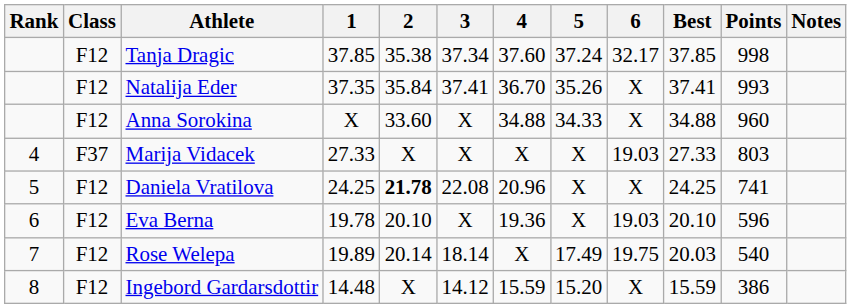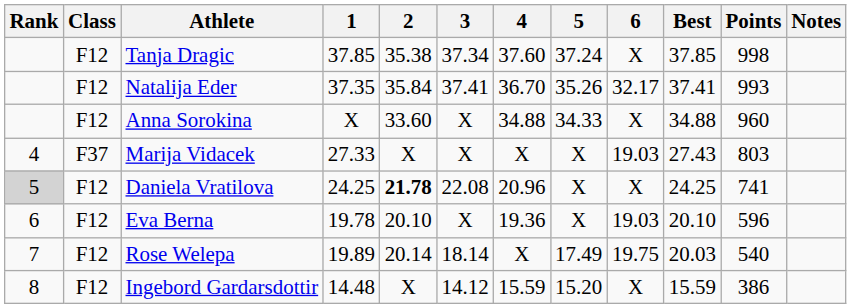 <table class="wikitable sortable" style="text-align:center">
 <tr>
 <th>Rank</th>
 <th>Class</th>
 <th>Athlete</th>
 <th>1</th>
 <th>2</th>
 <th>3</th>
 <th>4</th>
 <th>5</th>
 <th>6</th>
 <th>Best</th>
 <th>Points</th>
 <th>Notes</th>
 </tr>
 <tr>
 <td></td>
 <td>F12</td>
 <td style="text-align:left"><a href='#'>Tanja Dragic</a><br></td>
 <td>37.85</td>
 <td>35.38</td>
 <td>37.34</td>
 <td>37.60</td>
 <td>37.24</td>
-<td>32.17</td>
+<td>X</td>
 <td>37.85</td>
 <td>998</td>
 <td></td>
 </tr>
 <tr>
 <td></td>
 <td>F12</td>
 <td style="text-align:left"><a href='#'>Natalija Eder</a><br></td>
 <td>37.35</td>
 <td>35.84</td>
 <td>37.41</td>
 <td>36.70</td>
 <td>35.26</td>
-<td>X</td>
+<td>32.17</td>
 <td>37.41</td>
 <td>993</td>
 <td></td>
 </tr>
 <tr>
 <td></td>
 <td>F12</td>
 <td style="text-align:left"><a href='#'>Anna Sorokina</a><br></td>
 <td>X</td>
 <td>33.60</td>
 <td>X</td>
 <td>34.88</td>
 <td>34.33</td>
 <td>X</td>
 <td>34.88</td>
 <td>960</td>
 <td></td>
 </tr>
 <tr>
 <td>4</td>
 <td>F37</td>
 <td style="text-align:left"><a href='#'>Marija Vidacek</a><br></td>
 <td>27.33</td>
 <td>X</td>
 <td>X</td>
 <td>X</td>
 <td>X</td>
 <td>19.03</td>
-<td>27.33</td>
+<td>27.43</td>
 <td>803</td>
 <td></td>
 </tr>
 <tr>
-<td>5</td>
+<td style="background: lightgrey;">5</td>
 <td>F12</td>
 <td style="text-align:left"><a href='#'>Daniela Vratilova</a><br></td>
 <td>24.25</td>
 <td><strong>21.78</strong></td>
 <td>22.08</td>
 <td>20.96</td>
 <td>X</td>
 <td>X</td>
 <td>24.25</td>
 <td>741</td>
 <td></td>
 </tr>
 <tr>
 <td>6</td>
 <td>F12</td>
 <td style="text-align:left"><a href='#'>Eva Berna</a><br></td>
 <td>19.78</td>
 <td>20.10</td>
 <td>X</td>
 <td>19.36</td>
 <td>X</td>
 <td>19.03</td>
 <td>20.10</td>
 <td>596</td>
 <td></td>
 </tr>
 <tr>
 <td>7</td>
 <td>F12</td>
 <td style="text-align:left"><a href='#'>Rose Welepa</a><br></td>
 <td>19.89</td>
 <td>20.14</td>
 <td>18.14</td>
 <td>X</td>
 <td>17.49</td>
 <td>19.75</td>
 <td>20.03</td>
 <td>540</td>
 <td></td>
 </tr>
 <tr>
 <td>8</td>
 <td>F12</td>
 <td style="text-align:left"><a href='#'>Ingebord Gardarsdottir</a><br></td>
 <td>14.48</td>
 <td>X</td>
 <td>14.12</td>
 <td>15.59</td>
 <td>15.20</td>
 <td>X</td>
 <td>15.59</td>
 <td>386</td>
 <td></td>
 </tr>
 </table>
